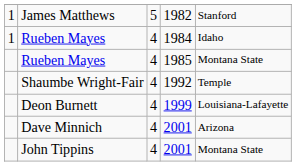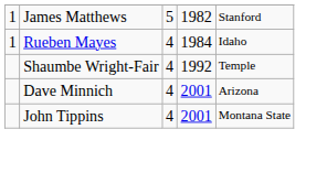 <table class="wikitable">
 <tr>
 </tr>
 <tr>
 <td>1</td>
 <td>James Matthews</td>
 <td>5</td>
 <td>1982</td>
 <td style="font-size:80%;">Stanford</td>
 </tr>
 <tr>
 <td>1</td>
 <td><a href='#'>Rueben Mayes</a></td>
 <td>4</td>
 <td>1984</td>
 <td style="font-size:80%;">Idaho</td>
 </tr>
 <tr>
 <td></td>
-<td><a href='#'>Rueben Mayes</a></td>
-<td>4</td>
-<td>1985</td>
-<td style="font-size:80%;">Montana State</td>
-</tr>
-<tr>
-<td></td>
 <td>Shaumbe Wright-Fair</td>
 <td>4</td>
 <td>1992</td>
 <td style="font-size:80%;">Temple</td>
-</tr>
-<tr>
-<td></td>
-<td>Deon Burnett</td>
-<td>4</td>
-<td><a href='#'>1999</a></td>
-<td style="font-size:80%;">Louisiana-Lafayette</td>
 </tr>
 <tr>
 <td></td>
 <td>Dave Minnich</td>
 <td>4</td>
 <td><a href='#'>2001</a></td>
 <td style="font-size:80%;">Arizona</td>
 </tr>
 <tr>
 <td></td>
 <td>John Tippins</td>
 <td>4</td>
 <td><a href='#'>2001</a></td>
 <td style="font-size:80%;">Montana State</td>
 </tr>
 </table>
